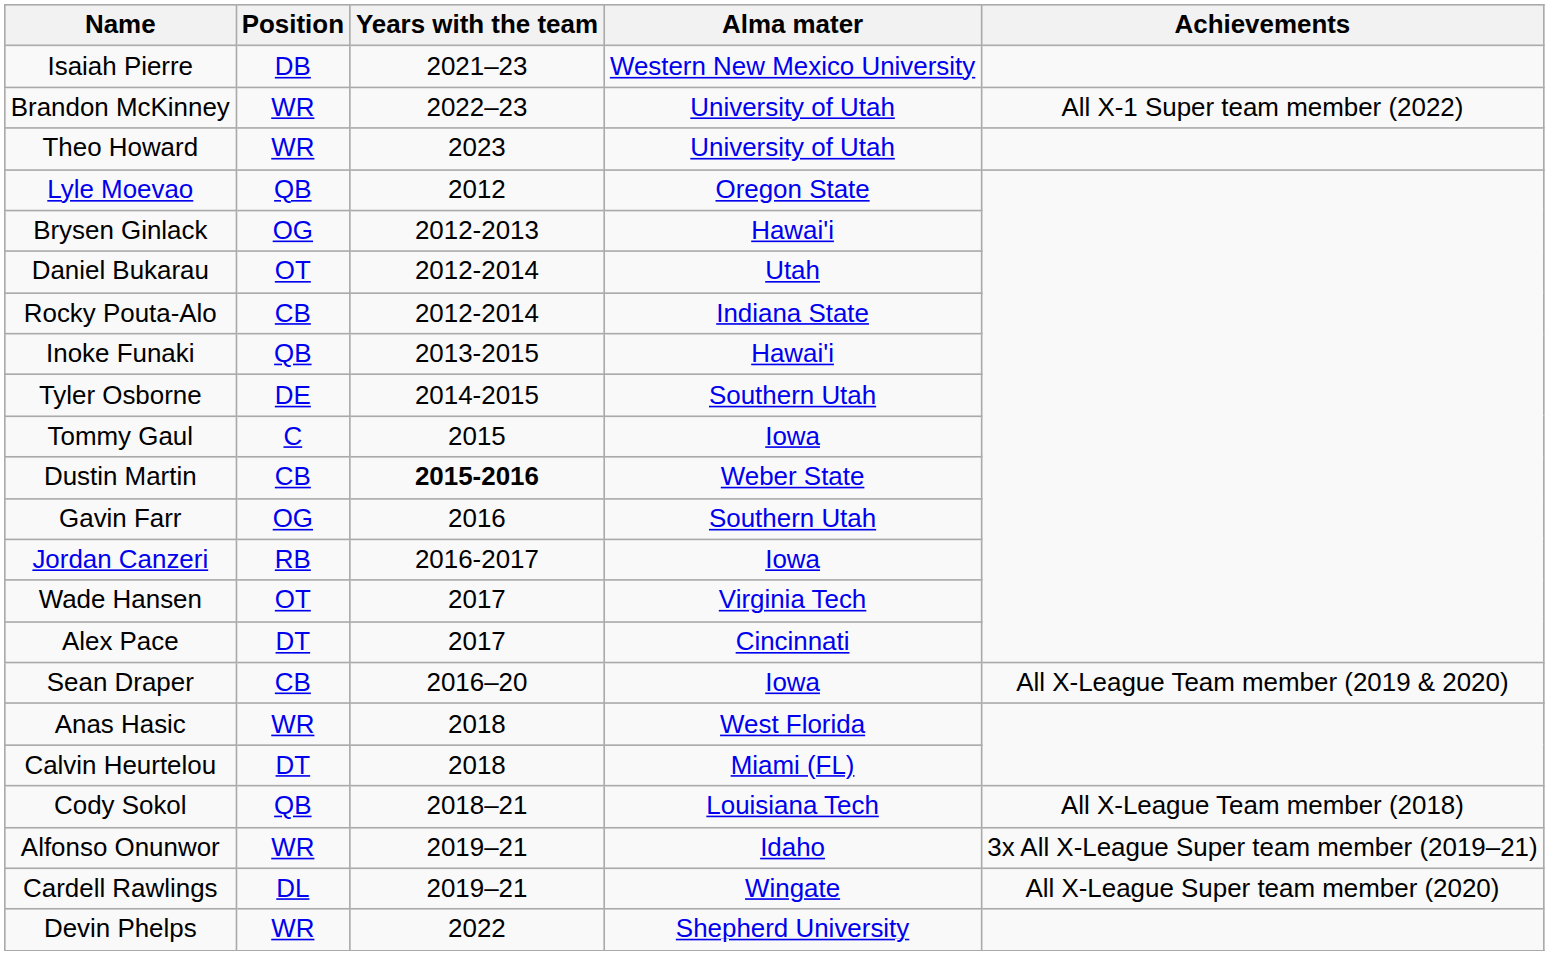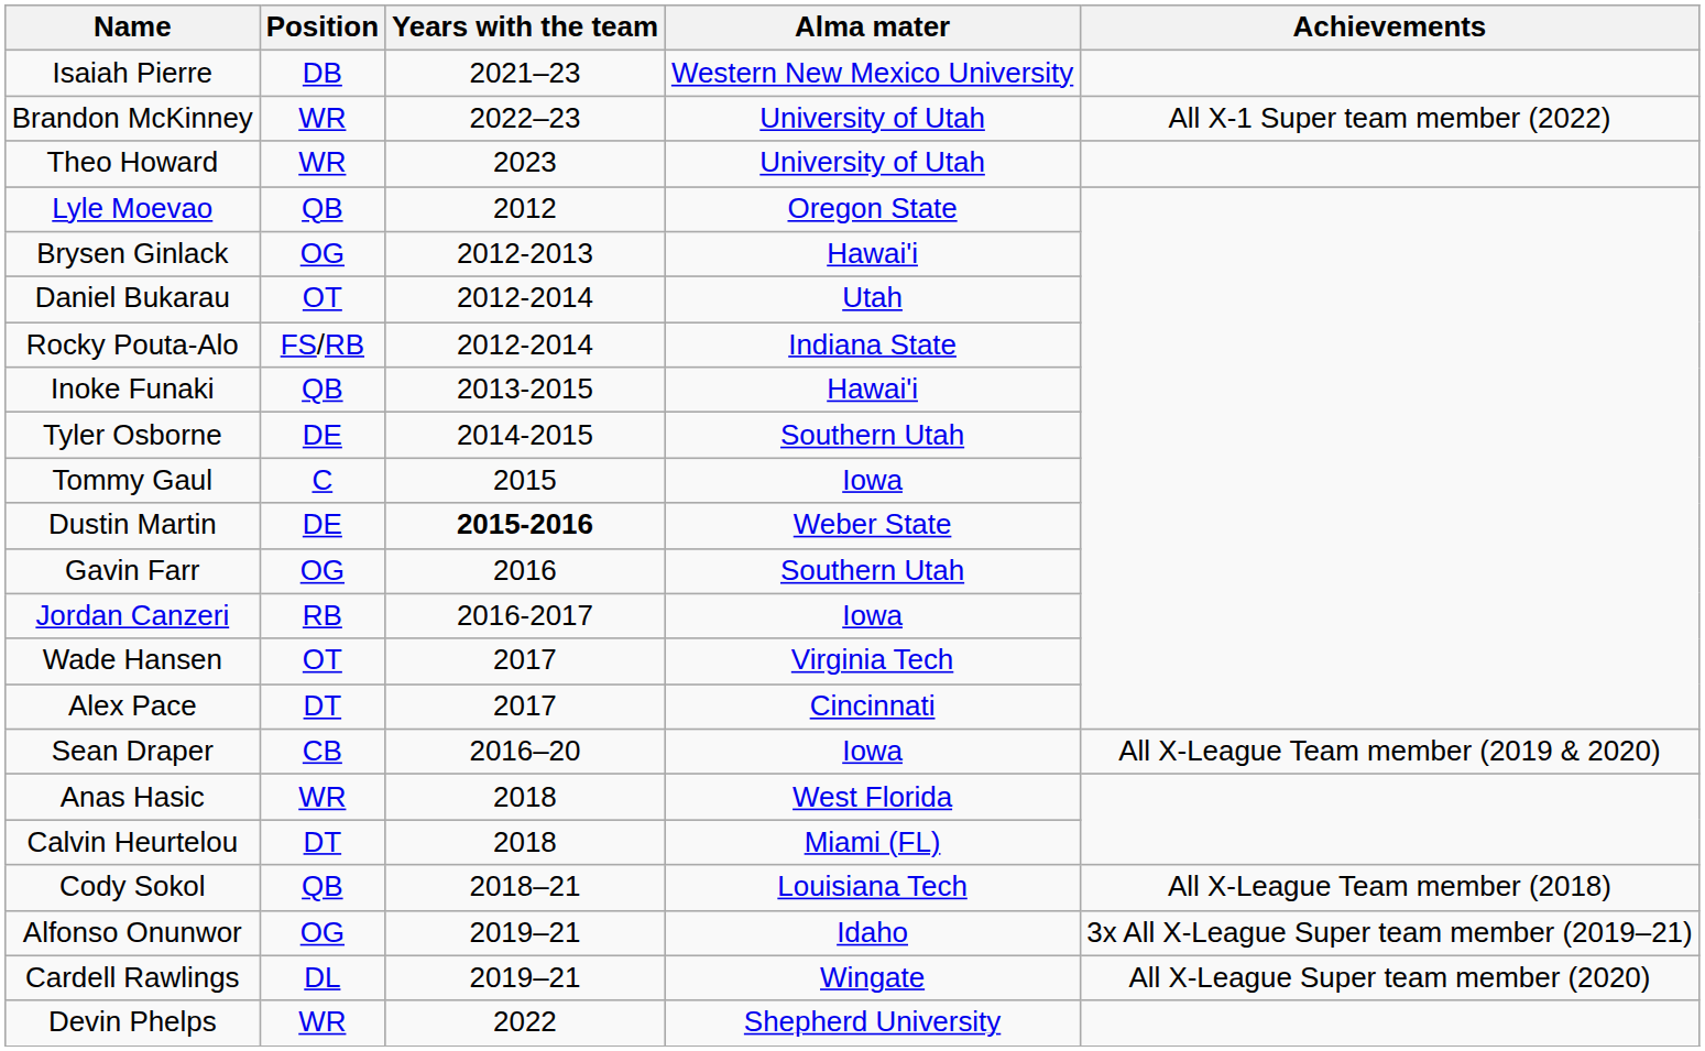 <table class="wikitable" style="text-align:center">
 <tr>
 <th>Name</th>
 <th>Position</th>
 <th>Years with the team</th>
 <th>Alma mater</th>
 <th>Achievements</th>
 </tr>
 <tr>
 <td>Isaiah Pierre</td>
 <td><a href='#'>DB</a></td>
 <td>2021–23</td>
 <td><a href='#'>Western New Mexico University</a></td>
 </tr>
 <tr>
 <td>Brandon McKinney</td>
 <td><a href='#'>WR</a></td>
 <td>2022–23</td>
 <td><a href='#'>University of Utah</a></td>
 <td>All X-1 Super team member (2022)</td>
 </tr>
 <tr>
 <td>Theo Howard</td>
 <td><a href='#'>WR</a></td>
 <td>2023</td>
 <td><a href='#'>University of Utah</a></td>
 <td></td>
 </tr>
 <tr>
 <td><a href='#'>Lyle Moevao</a></td>
 <td><a href='#'>QB</a></td>
 <td>2012</td>
 <td><a href='#'>Oregon State</a></td>
 </tr>
 <tr>
 <td>Brysen Ginlack</td>
 <td><a href='#'>OG</a></td>
 <td>2012-2013</td>
 <td><a href='#'>Hawai'i</a></td>
 </tr>
 <tr>
 <td>Daniel Bukarau</td>
 <td><a href='#'>OT</a></td>
 <td>2012-2014</td>
 <td><a href='#'>Utah</a></td>
 </tr>
 <tr>
 <td>Rocky Pouta-Alo</td>
-<td><a href='#'>CB</a></td>
+<td><a href='#'>FS</a>/<a href='#'>RB</a></td>
 <td>2012-2014</td>
 <td><a href='#'>Indiana State</a></td>
 </tr>
 <tr>
 <td>Inoke Funaki</td>
 <td><a href='#'>QB</a></td>
 <td>2013-2015</td>
 <td><a href='#'>Hawai'i</a></td>
 </tr>
 <tr>
 <td>Tyler Osborne</td>
 <td><a href='#'>DE</a></td>
 <td>2014-2015</td>
 <td><a href='#'>Southern Utah</a></td>
 </tr>
 <tr>
 <td>Tommy Gaul</td>
 <td><a href='#'>C</a></td>
 <td>2015</td>
 <td><a href='#'>Iowa</a></td>
 </tr>
 <tr>
 <td>Dustin Martin</td>
-<td><a href='#'>CB</a></td>
+<td><a href='#'>DE</a></td>
 <td><strong>2015-2016</strong></td>
 <td><a href='#'>Weber State</a></td>
 </tr>
 <tr>
 <td>Gavin Farr</td>
 <td><a href='#'>OG</a></td>
 <td>2016</td>
 <td><a href='#'>Southern Utah</a></td>
 </tr>
 <tr>
 <td><a href='#'>Jordan Canzeri</a></td>
 <td><a href='#'>RB</a></td>
 <td>2016-2017</td>
 <td><a href='#'>Iowa</a></td>
 </tr>
 <tr>
 <td>Wade Hansen</td>
 <td><a href='#'>OT</a></td>
 <td>2017</td>
 <td><a href='#'>Virginia Tech</a></td>
 </tr>
 <tr>
 <td>Alex Pace</td>
 <td><a href='#'>DT</a></td>
 <td>2017</td>
 <td><a href='#'>Cincinnati</a></td>
 </tr>
 <tr>
 <td>Sean Draper</td>
 <td><a href='#'>CB</a></td>
 <td>2016–20</td>
 <td><a href='#'>Iowa</a></td>
 <td>All X-League Team member (2019 & 2020)</td>
 </tr>
 <tr>
 <td>Anas Hasic</td>
 <td><a href='#'>WR</a></td>
 <td>2018</td>
 <td><a href='#'>West Florida</a></td>
 </tr>
 <tr>
 <td>Calvin Heurtelou</td>
 <td><a href='#'>DT</a></td>
 <td>2018</td>
 <td><a href='#'>Miami (FL)</a></td>
 </tr>
 <tr>
 <td>Cody Sokol</td>
 <td><a href='#'>QB</a></td>
 <td>2018–21</td>
 <td><a href='#'>Louisiana Tech</a></td>
 <td>All X-League Team member (2018)</td>
 </tr>
 <tr>
 <td>Alfonso Onunwor</td>
-<td><a href='#'>WR</a></td>
+<td><a href='#'>OG</a></td>
 <td>2019–21</td>
 <td><a href='#'>Idaho</a></td>
 <td>3x All X-League Super team member (2019–21)</td>
 </tr>
 <tr>
 <td>Cardell Rawlings</td>
 <td><a href='#'>DL</a></td>
 <td>2019–21</td>
 <td><a href='#'>Wingate</a></td>
 <td>All X-League Super team member (2020)</td>
 </tr>
 <tr>
 <td>Devin Phelps</td>
 <td><a href='#'>WR</a></td>
 <td>2022</td>
 <td><a href='#'>Shepherd University</a></td>
 <td></td>
 </tr>
 <tr>
 </tr>
 </table>
